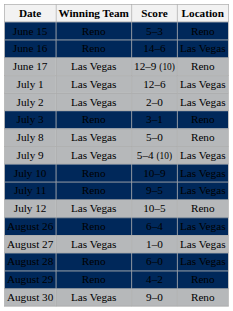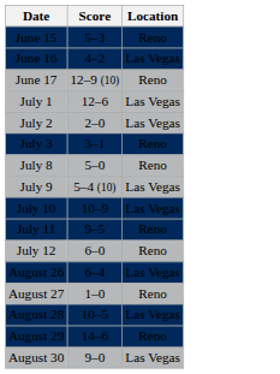 <table class="wikitable" style="text-align: center;">
 <tr>
 <th>Date</th>
-<th>Winning Team</th>
 <th>Score</th>
 <th>Location</th>
 </tr>
 <tr bgcolor="#00285A">
 <td><span> June 15</span></td>
-<td><span> Reno</span></td>
 <td><span> 5–3</span></td>
 <td><span> Reno</span></td>
 </tr>
 <tr bgcolor="#00285A">
 <td><span> June 16</span></td>
-<td><span> Reno</span></td>
-<td><span> 14–6</span></td>
+<td><span> 4–2</span></td>
 <td><span> Las Vegas</span></td>
 </tr>
 <tr bgcolor=#B6B8BA>
 <td><span> June 17</span></td>
-<td><span> Las Vegas</span></td>
 <td><span> 12–9 <small>(10)</small></span></td>
 <td><span> Reno</span></td>
 </tr>
 <tr bgcolor=#B6B8BA>
 <td><span> July 1</span></td>
-<td><span> Las Vegas</span></td>
 <td><span> 12–6</span></td>
 <td><span> Las Vegas</span></td>
 </tr>
 <tr bgcolor=#B6B8BA>
 <td><span> July 2</span></td>
-<td><span> Las Vegas</span></td>
 <td><span> 2–0</span></td>
 <td><span> Las Vegas</span></td>
 </tr>
 <tr bgcolor="#00285A">
 <td><span> July 3</span></td>
-<td><span> Reno</span></td>
 <td><span> 3–1</span></td>
 <td><span> Reno</span></td>
 </tr>
 <tr bgcolor=#B6B8BA>
 <td><span> July 8</span></td>
-<td><span> Las Vegas</span></td>
 <td><span> 5–0</span></td>
 <td><span> Reno</span></td>
 </tr>
 <tr bgcolor=#B6B8BA>
 <td><span> July 9</span></td>
-<td><span> Las Vegas</span></td>
 <td><span> 5–4 <small>(10)</small></span></td>
 <td><span> Las Vegas</span></td>
 </tr>
 <tr bgcolor="#00285A">
 <td><span> July 10</span></td>
-<td><span> Reno</span></td>
 <td><span> 10–9</span></td>
 <td><span> Las Vegas</span></td>
 </tr>
 <tr bgcolor="#00285A">
 <td><span> July 11</span></td>
+<td><span> 9–5</span></td>
 <td><span> Reno</span></td>
-<td><span> 9–5</span></td>
-<td><span> Las Vegas</span></td>
 </tr>
 <tr bgcolor=#B6B8BA>
 <td><span> July 12</span></td>
-<td><span> Las Vegas</span></td>
-<td><span> 10–5</span></td>
+<td><span> 6–0</span></td>
 <td><span> Reno</span></td>
 </tr>
 <tr bgcolor="00285A">
 <td><span> August 26</span></td>
-<td><span> Reno</span></td>
 <td><span> 6–4</span></td>
 <td><span> Las Vegas</span></td>
 </tr>
 <tr bgcolor=#B6B8BA>
 <td><span> August 27</span></td>
-<td><span> Las Vegas</span></td>
 <td><span> 1–0</span></td>
-<td><span> Las Vegas</span></td>
+<td><span> Reno</span></td>
 </tr>
 <tr bgcolor="00285A">
 <td><span> August 28</span></td>
-<td><span> Reno</span></td>
-<td><span> 6–0</span></td>
+<td><span> 10–5</span></td>
 <td><span> Las Vegas</span></td>
 </tr>
 <tr bgcolor="00285A">
 <td><span> August 29</span></td>
-<td><span> Reno</span></td>
-<td><span> 4–2</span></td>
+<td><span> 14–6</span></td>
 <td><span> Reno</span></td>
 </tr>
 <tr bgcolor=#B6B8BA>
 <td><span> August 30</span></td>
+<td><span> 9–0</span></td>
 <td><span> Las Vegas</span></td>
-<td><span> 9–0</span></td>
-<td><span> Reno</span></td>
 </tr>
 </table>
